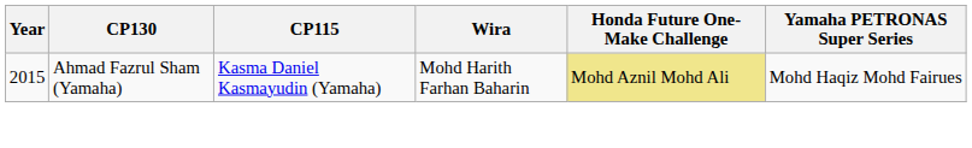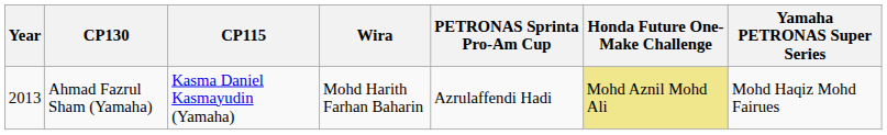 <table class="wikitable">
 <tr>
 <th>Year</th>
 <th>CP130</th>
 <th>CP115</th>
 <th>Wira</th>
+<th>PETRONAS Sprinta Pro-Am Cup</th>
 <th>Honda Future One-Make Challenge</th>
 <th>Yamaha PETRONAS Super Series</th>
 </tr>
 <tr>
-<td>2015</td>
+<td>2013</td>
 <td>Ahmad Fazrul Sham (Yamaha)</td>
 <td><a href='#'>Kasma Daniel Kasmayudin</a> (Yamaha)</td>
 <td>Mohd Harith Farhan Baharin</td>
+<td>Azrulaffendi Hadi</td>
 <td style="background: khaki;">Mohd Aznil Mohd Ali</td>
 <td>Mohd Haqiz Mohd Fairues</td>
 </tr>
 </table>
